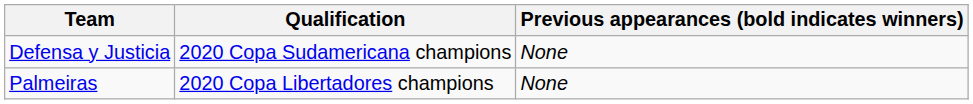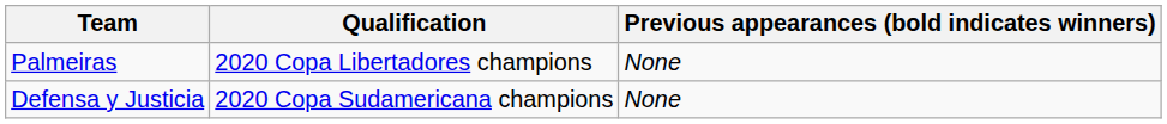 <table class="wikitable">
 <tr>
 <th>Team</th>
 <th>Qualification</th>
 <th>Previous appearances (bold indicates winners)</th>
 </tr>
 <tr>
+<td> <a href='#'>Palmeiras</a></td>
+<td><a href='#'>2020 Copa Libertadores</a> champions</td>
+<td><em>None</em></td>
+</tr>
+<tr>
 <td> <a href='#'>Defensa y Justicia</a></td>
 <td><a href='#'>2020 Copa Sudamericana</a> champions</td>
 <td><em>None</em></td>
 </tr>
-<tr>
-<td> <a href='#'>Palmeiras</a></td>
-<td><a href='#'>2020 Copa Libertadores</a> champions</td>
-<td><em>None</em></td>
-</tr>
 </table>
